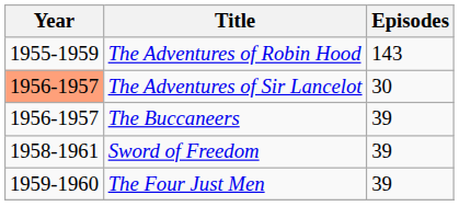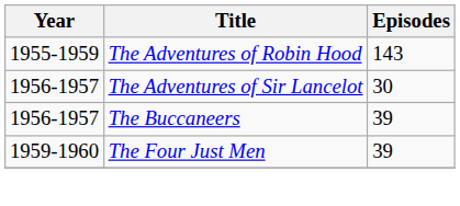 <table class="wikitable sortable jquery-tablesorter">
 <tr>
 <th>Year</th>
 <th>Title</th>
 <th>Episodes</th>
 </tr>
 <tr>
 <td>1955-1959</td>
 <td><em><a href='#'>The Adventures of Robin Hood</a></em></td>
 <td>143</td>
 </tr>
 <tr>
-<td style="background: lightsalmon;">1956-1957</td>
+<td>1956-1957</td>
 <td><em><a href='#'>The Adventures of Sir Lancelot</a></em></td>
 <td>30</td>
 </tr>
 <tr>
 <td>1956-1957</td>
 <td><em><a href='#'>The Buccaneers</a></em></td>
-<td>39</td>
-</tr>
-<tr>
-<td>1958-1961</td>
-<td><em><a href='#'>Sword of Freedom</a></em></td>
 <td>39</td>
 </tr>
 <tr>
 <td>1959-1960</td>
 <td><em><a href='#'>The Four Just Men</a></em></td>
 <td>39</td>
 </tr>
 <tr>
 </tr>
 </table>
